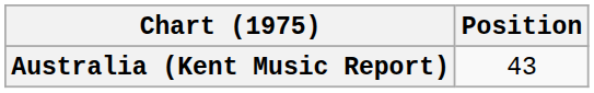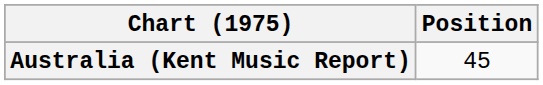 <table class="wikitable sortable plainrowheaders">
 <tr>
 <th>Chart (1975)</th>
 <th>Position</th>
 </tr>
 <tr>
 <th scope="row">Australia (Kent Music Report)</th>
-<td align="center">43</td>
+<td align="center">45</td>
 </tr>
 </table>
